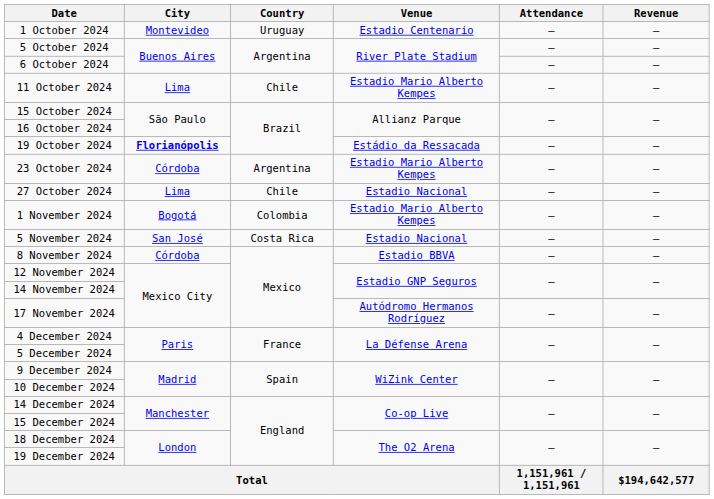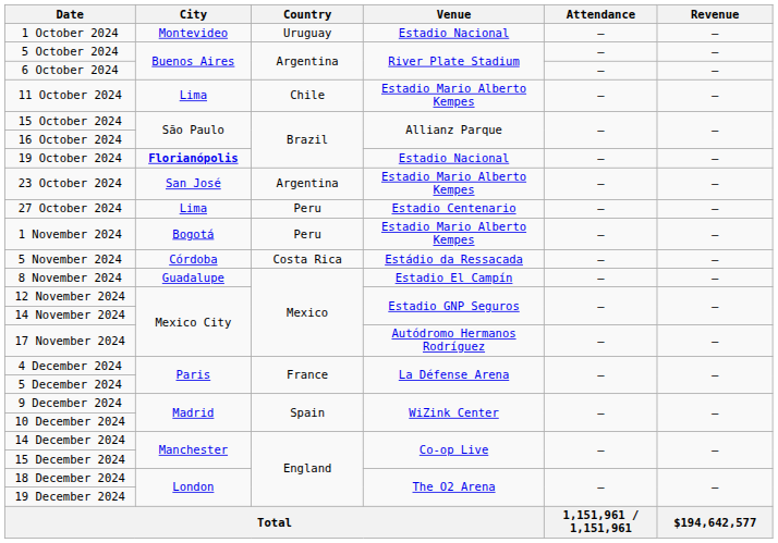 <table class="wikitable" style="text-align:center;">
 <tr>
 <th scope="col" style="width:12em;">Date</th>
 <th scope="col" style="width:10em;">City</th>
 <th scope="col" style="width:10em;">Country</th>
 <th scope="col" style="width:17em;">Venue</th>
 <th scope="col" style="width:10em;">Attendance</th>
 <th scope="col" style="width:10em;">Revenue</th>
 </tr>
 <tr>
 <td>1 October 2024</td>
 <td><a href='#'>Montevideo</a></td>
 <td>Uruguay</td>
-<td><a href='#'>Estadio Centenario</a></td>
+<td><a href='#'>Estadio Nacional</a></td>
 <td>—</td>
 <td>—</td>
 </tr>
 <tr>
 <td>5 October 2024</td>
 <td rowspan="2"><a href='#'>Buenos Aires</a></td>
 <td rowspan="2">Argentina</td>
 <td rowspan="2"><a href='#'>River Plate Stadium</a></td>
 <td>—</td>
 <td>—</td>
 </tr>
 <tr>
 <td>6 October 2024</td>
 <td>—</td>
 <td>—</td>
 </tr>
 <tr>
 <td>11 October 2024</td>
 <td><a href='#'>Lima</a></td>
 <td>Chile</td>
 <td><a href='#'>Estadio Mario Alberto Kempes</a></td>
 <td>—</td>
 <td>—</td>
 </tr>
 <tr>
 <td>15 October 2024</td>
 <td rowspan="2">São Paulo</td>
 <td rowspan="3">Brazil</td>
 <td rowspan="2">Allianz Parque</td>
 <td rowspan="2">—</td>
 <td rowspan="2">—</td>
 </tr>
 <tr>
 <td>16 October 2024</td>
 </tr>
 <tr>
 <td>19 October 2024</td>
 <td><strong><a href='#'>Florianópolis</a></strong></td>
-<td><a href='#'>Estádio da Ressacada</a></td>
+<td><a href='#'>Estadio Nacional</a></td>
 <td>—</td>
 <td>—</td>
 </tr>
 <tr>
 <td>23 October 2024</td>
-<td><a href='#'>Córdoba</a></td>
+<td><a href='#'>San José</a></td>
 <td>Argentina</td>
 <td><a href='#'>Estadio Mario Alberto Kempes</a></td>
 <td>—</td>
 <td>—</td>
 </tr>
 <tr>
 <td>27 October 2024</td>
 <td><a href='#'>Lima</a></td>
-<td>Chile</td>
-<td><a href='#'>Estadio Nacional</a></td>
+<td>Peru</td>
+<td><a href='#'>Estadio Centenario</a></td>
 <td>—</td>
 <td>—</td>
 </tr>
 <tr>
 <td>1 November 2024</td>
 <td><a href='#'>Bogotá</a></td>
-<td>Colombia</td>
+<td>Peru</td>
 <td><a href='#'>Estadio Mario Alberto Kempes</a></td>
 <td>—</td>
 <td>—</td>
 </tr>
 <tr>
 <td>5 November 2024</td>
-<td><a href='#'>San José</a></td>
+<td><a href='#'>Córdoba</a></td>
 <td>Costa Rica</td>
-<td><a href='#'>Estadio Nacional</a></td>
+<td><a href='#'>Estádio da Ressacada</a></td>
 <td>—</td>
 <td>—</td>
 </tr>
 <tr>
 <td>8 November 2024</td>
-<td><a href='#'>Córdoba</a></td>
+<td><a href='#'>Guadalupe</a></td>
 <td rowspan="4">Mexico</td>
-<td><a href='#'>Estadio BBVA</a></td>
+<td><a href='#'>Estadio El Campín</a></td>
 <td>—</td>
 <td>—</td>
 </tr>
 <tr>
 <td>12 November 2024</td>
 <td rowspan="3">Mexico City</td>
 <td rowspan="2"><a href='#'>Estadio GNP Seguros</a></td>
 <td rowspan="2">—</td>
 <td rowspan="2">—</td>
 </tr>
 <tr>
 <td>14 November 2024</td>
 </tr>
 <tr>
 <td>17 November 2024</td>
 <td><a href='#'>Autódromo Hermanos Rodríguez</a></td>
 <td>—</td>
 <td>—</td>
 </tr>
 <tr>
 <td>4 December 2024</td>
 <td rowspan="2"><a href='#'>Paris</a></td>
 <td rowspan="2">France</td>
 <td rowspan="2"><a href='#'>La Défense Arena</a></td>
 <td rowspan="2">—</td>
 <td rowspan="2">—</td>
 </tr>
 <tr>
 <td>5 December 2024</td>
 </tr>
 <tr>
 <td>9 December 2024</td>
 <td rowspan="2"><a href='#'>Madrid</a></td>
 <td rowspan="2">Spain</td>
 <td rowspan="2"><a href='#'>WiZink Center</a></td>
 <td rowspan="2">—</td>
 <td rowspan="2">—</td>
 </tr>
 <tr>
 <td>10 December 2024</td>
 </tr>
 <tr>
 <td>14 December 2024</td>
 <td rowspan="2"><a href='#'>Manchester</a></td>
 <td rowspan="4">England</td>
 <td rowspan="2"><a href='#'>Co-op Live</a></td>
 <td rowspan="2">—</td>
 <td rowspan="2">—</td>
 </tr>
 <tr>
 <td>15 December 2024</td>
 </tr>
 <tr>
 <td>18 December 2024</td>
 <td rowspan="2"><a href='#'>London</a></td>
 <td rowspan="2"><a href='#'>The O2 Arena</a></td>
 <td rowspan="2">—</td>
 <td rowspan="2">—</td>
 </tr>
 <tr>
 <td>19 December 2024</td>
 </tr>
 <tr>
 <th colspan="4">Total</th>
 <th>1,151,961 / 1,151,961</th>
 <th>$194,642,577</th>
 </tr>
 </table>
